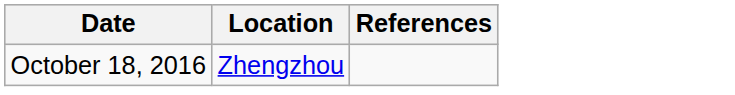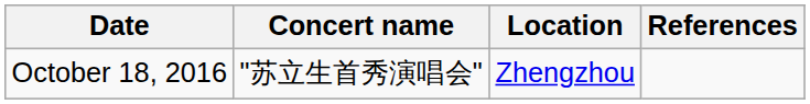 <table class="wikitable">
 <tr>
 <th>Date</th>
+<th>Concert name</th>
 <th>Location</th>
 <th>References</th>
 </tr>
 <tr>
 <td>October 18, 2016</td>
+<td>"苏立生首秀演唱会"</td>
 <td><a href='#'>Zhengzhou</a></td>
 <td></td>
 </tr>
 </table>
